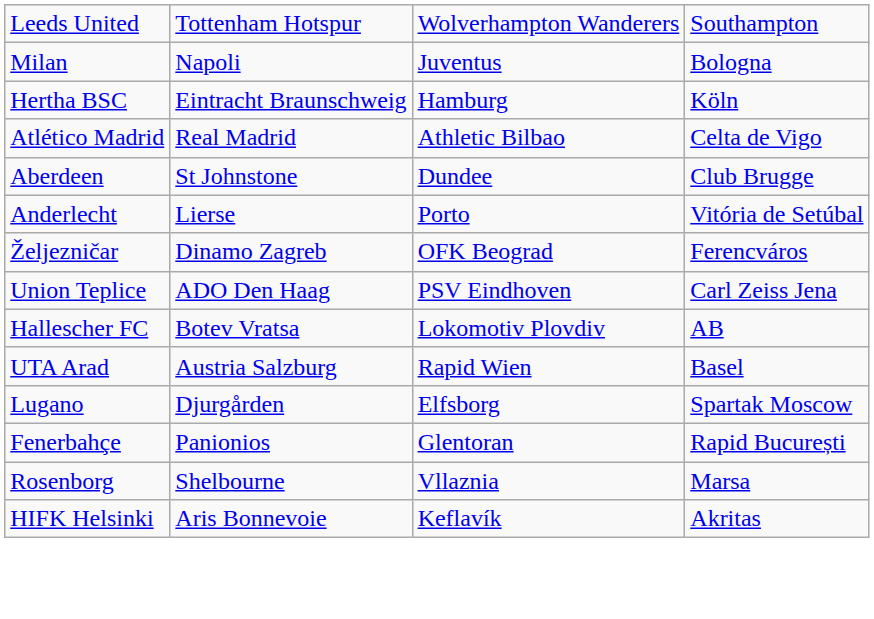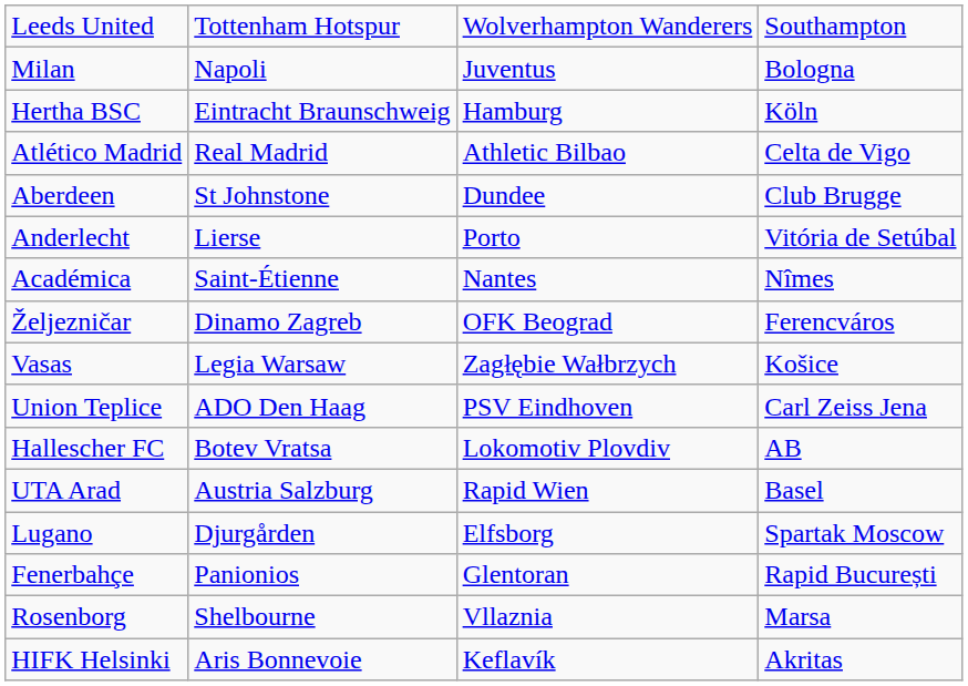 <table class="wikitable">
 <tr>
 <td> <a href='#'>Leeds United</a> </td>
 <td> <a href='#'>Tottenham Hotspur</a> </td>
 <td> <a href='#'>Wolverhampton Wanderers</a> </td>
 <td> <a href='#'>Southampton</a> </td>
 </tr>
 <tr>
 <td> <a href='#'>Milan</a> </td>
 <td> <a href='#'>Napoli</a> </td>
 <td> <a href='#'>Juventus</a> </td>
 <td> <a href='#'>Bologna</a> </td>
 </tr>
 <tr>
 <td> <a href='#'>Hertha BSC</a> </td>
 <td> <a href='#'>Eintracht Braunschweig</a> </td>
 <td> <a href='#'>Hamburg</a> </td>
 <td> <a href='#'>Köln</a> </td>
 </tr>
 <tr>
 <td> <a href='#'>Atlético Madrid</a> </td>
 <td> <a href='#'>Real Madrid</a> </td>
 <td> <a href='#'>Athletic Bilbao</a> </td>
 <td> <a href='#'>Celta de Vigo</a> </td>
 </tr>
 <tr>
 <td> <a href='#'>Aberdeen</a> </td>
 <td> <a href='#'>St Johnstone</a> </td>
 <td> <a href='#'>Dundee</a> </td>
 <td> <a href='#'>Club Brugge</a> </td>
 </tr>
 <tr>
 <td> <a href='#'>Anderlecht</a> </td>
 <td> <a href='#'>Lierse</a> </td>
 <td> <a href='#'>Porto</a> </td>
 <td> <a href='#'>Vitória de Setúbal</a> </td>
 </tr>
 <tr>
+<td> <a href='#'>Académica</a> </td>
+<td> <a href='#'>Saint-Étienne</a> </td>
+<td> <a href='#'>Nantes</a> </td>
+<td> <a href='#'>Nîmes</a> </td>
+</tr>
+<tr>
 <td> <a href='#'>Željezničar</a> </td>
 <td> <a href='#'>Dinamo Zagreb</a> </td>
 <td> <a href='#'>OFK Beograd</a> </td>
 <td> <a href='#'>Ferencváros</a> </td>
+</tr>
+<tr>
+<td> <a href='#'>Vasas</a> </td>
+<td> <a href='#'>Legia Warsaw</a> </td>
+<td> <a href='#'>Zagłębie Wałbrzych</a> </td>
+<td> <a href='#'>Košice</a> </td>
 </tr>
 <tr>
 <td> <a href='#'>Union Teplice</a> </td>
 <td> <a href='#'>ADO Den Haag</a> </td>
 <td> <a href='#'>PSV Eindhoven</a> </td>
 <td> <a href='#'>Carl Zeiss Jena</a> </td>
 </tr>
 <tr>
 <td> <a href='#'>Hallescher FC</a> </td>
 <td> <a href='#'>Botev Vratsa</a> </td>
 <td> <a href='#'>Lokomotiv Plovdiv</a> </td>
 <td> <a href='#'>AB</a> </td>
 </tr>
 <tr>
 <td> <a href='#'>UTA Arad</a> </td>
 <td> <a href='#'>Austria Salzburg</a> </td>
 <td> <a href='#'>Rapid Wien</a> </td>
 <td> <a href='#'>Basel</a> </td>
 </tr>
 <tr>
 <td> <a href='#'>Lugano</a> </td>
 <td> <a href='#'>Djurgården</a> </td>
 <td> <a href='#'>Elfsborg</a> </td>
 <td> <a href='#'>Spartak Moscow</a> </td>
 </tr>
 <tr>
 <td> <a href='#'>Fenerbahçe</a> </td>
 <td> <a href='#'>Panionios</a> </td>
 <td> <a href='#'>Glentoran</a> </td>
 <td> <a href='#'>Rapid București</a> </td>
 </tr>
 <tr>
 <td> <a href='#'>Rosenborg</a> </td>
 <td> <a href='#'>Shelbourne</a> </td>
 <td> <a href='#'>Vllaznia</a> </td>
 <td> <a href='#'>Marsa</a> </td>
 </tr>
 <tr>
 <td> <a href='#'>HIFK Helsinki</a> </td>
 <td> <a href='#'>Aris Bonnevoie</a> </td>
 <td> <a href='#'>Keflavík</a> </td>
 <td> <a href='#'>Akritas</a> </td>
 </tr>
 </table>
